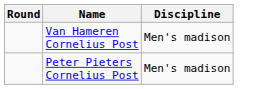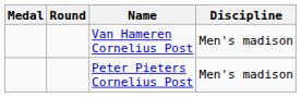 <table class="wikitable sortable">
 <tr>
+<th>Medal</th>
 <th>Round</th>
 <th>Name</th>
 <th>Discipline</th>
 </tr>
 <tr>
 <td></td>
+<td></td>
 <td><a href='#'>Van Hameren</a><br><a href='#'>Cornelius Post</a></td>
 <td>Men's madison</td>
 </tr>
 <tr>
 <td></td>
+<td></td>
 <td><a href='#'>Peter Pieters</a><br><a href='#'>Cornelius Post</a></td>
 <td>Men's madison</td>
 </tr>
 </table>
